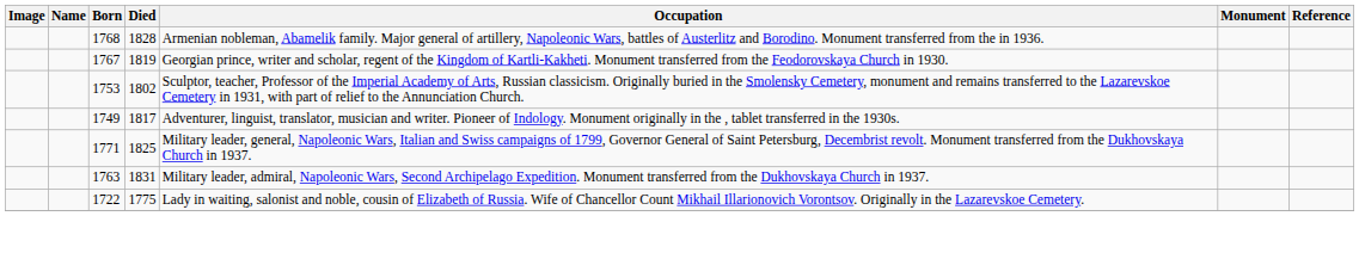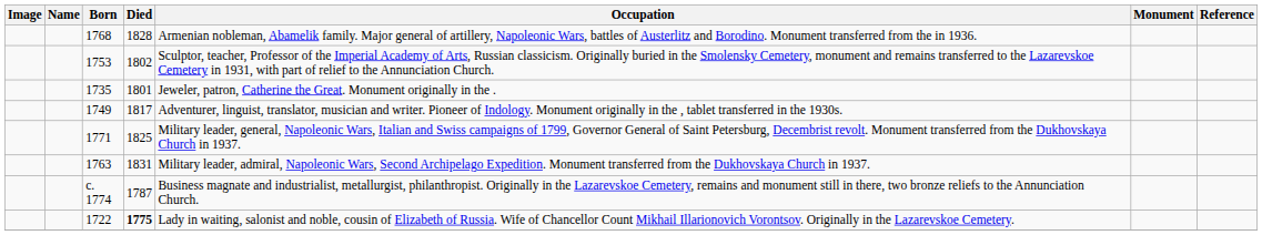 <table class="wikitable sortable">
 <tr>
 <th scope=col class=unsortable>Image</th>
 <th scope=col>Name</th>
 <th scope=col>Born</th>
 <th scope=col>Died</th>
 <th scope=col class=unsortable>Occupation</th>
 <th scope=col class=unsortable>Monument</th>
 <th scope=col class=unsortable>Reference</th>
 </tr>
 <tr>
 <td></td>
 <td></td>
 <td>1768</td>
 <td>1828</td>
 <td>Armenian nobleman, <a href='#'>Abamelik</a> family.  Major general of artillery, <a href='#'>Napoleonic Wars</a>, battles of <a href='#'>Austerlitz</a> and <a href='#'>Borodino</a>. Monument transferred from the  in 1936.</td>
 <td></td>
 <td></td>
 </tr>
 <tr>
 <td></td>
 <td></td>
-<td>1767</td>
-<td>1819</td>
-<td>Georgian prince, writer and scholar, regent of the <a href='#'>Kingdom of Kartli-Kakheti</a>. Monument transferred from the <a href='#'>Feodorovskaya Church</a> in 1930.</td>
+<td>1753</td>
+<td>1802</td>
+<td>Sculptor, teacher, Professor of the <a href='#'>Imperial Academy of Arts</a>, Russian classicism. Originally buried in the <a href='#'>Smolensky Cemetery</a>, monument and remains transferred to the <a href='#'>Lazarevskoe Cemetery</a> in 1931, with part of relief to the Annunciation Church.</td>
 <td></td>
 <td></td>
 </tr>
 <tr>
 <td></td>
 <td></td>
-<td>1753</td>
-<td>1802</td>
-<td>Sculptor, teacher, Professor of the <a href='#'>Imperial Academy of Arts</a>, Russian classicism. Originally buried in the <a href='#'>Smolensky Cemetery</a>, monument and remains transferred to the <a href='#'>Lazarevskoe Cemetery</a> in 1931, with part of relief to the Annunciation Church.</td>
+<td>1735</td>
+<td>1801</td>
+<td>Jeweler, patron, <a href='#'>Catherine the Great</a>. Monument originally in the .</td>
 <td></td>
 <td></td>
 </tr>
 <tr>
 <td></td>
 <td></td>
 <td>1749</td>
 <td>1817</td>
 <td>Adventurer, linguist, translator, musician and writer. Pioneer of <a href='#'>Indology</a>. Monument originally in the , tablet transferred in the 1930s.</td>
 <td></td>
 <td></td>
 </tr>
 <tr>
 <td></td>
 <td></td>
 <td>1771</td>
 <td>1825</td>
 <td>Military leader, general, <a href='#'>Napoleonic Wars</a>, <a href='#'>Italian and Swiss campaigns of 1799</a>, Governor General of Saint Petersburg, <a href='#'>Decembrist revolt</a>. Monument transferred from the <a href='#'>Dukhovskaya Church</a> in 1937.</td>
 <td></td>
 <td></td>
 </tr>
 <tr>
 <td></td>
 <td></td>
 <td>1763</td>
 <td>1831</td>
 <td>Military leader, admiral, <a href='#'>Napoleonic Wars</a>, <a href='#'>Second Archipelago Expedition</a>. Monument transferred from the <a href='#'>Dukhovskaya Church</a> in 1937.</td>
 <td></td>
 <td></td>
 </tr>
 <tr>
 <td></td>
 <td></td>
+<td>c. 1774</td>
+<td>1787</td>
+<td>Business magnate and industrialist, metallurgist, philanthropist. Originally in the <a href='#'>Lazarevskoe Cemetery</a>, remains and monument still in there, two bronze reliefs to the Annunciation Church.</td>
+<td></td>
+<td></td>
+</tr>
+<tr>
+<td></td>
+<td></td>
 <td>1722</td>
-<td>1775</td>
+<td><strong>1775</strong></td>
 <td>Lady in waiting, salonist and noble, cousin of <a href='#'>Elizabeth of Russia</a>. Wife of Chancellor Count <a href='#'>Mikhail Illarionovich Vorontsov</a>. Originally in the <a href='#'>Lazarevskoe Cemetery</a>.</td>
 <td></td>
 <td></td>
 </tr>
 <tr>
 </tr>
 </table>
